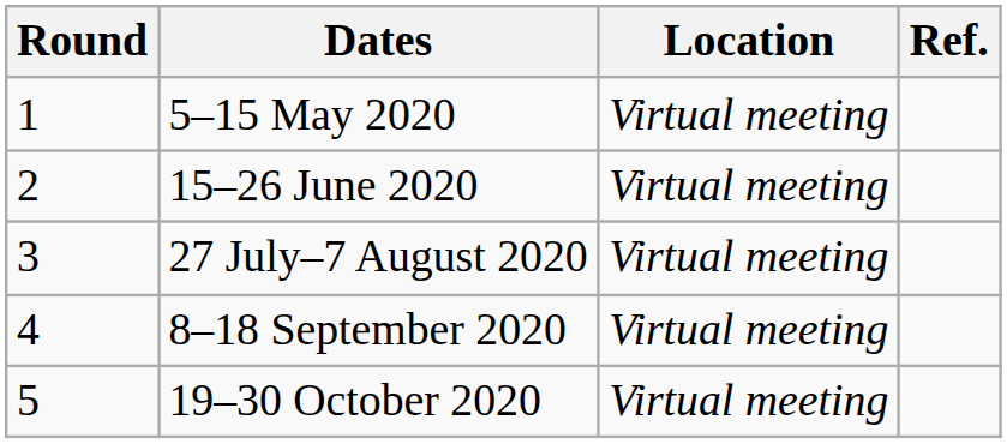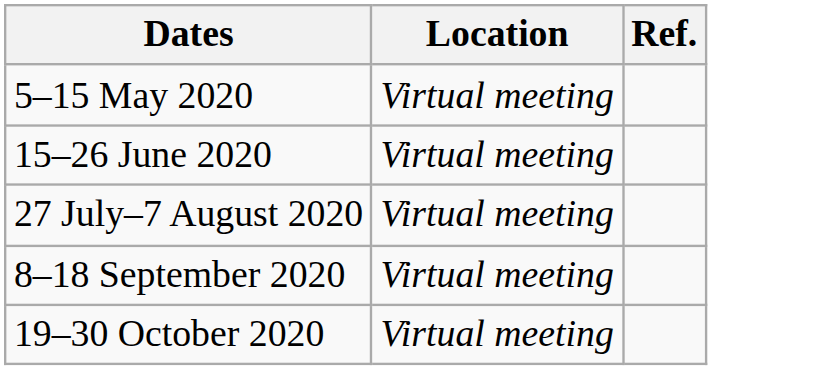 <table class="wikitable sortable">
 <tr>
-<th>Round</th>
 <th>Dates</th>
 <th>Location</th>
 <th>Ref.</th>
 </tr>
 <tr>
-<td>1</td>
 <td>5–15 May 2020</td>
 <td><em>Virtual meeting</em></td>
 <td></td>
 </tr>
 <tr>
-<td>2</td>
 <td>15–26 June 2020</td>
 <td><em>Virtual meeting</em></td>
 <td></td>
 </tr>
 <tr>
-<td>3</td>
 <td>27 July–7 August 2020</td>
 <td><em>Virtual meeting</em></td>
 <td></td>
 </tr>
 <tr>
-<td>4</td>
 <td>8–18 September 2020</td>
 <td><em>Virtual meeting</em></td>
 <td></td>
 </tr>
 <tr>
-<td>5</td>
 <td>19–30 October 2020</td>
 <td><em>Virtual meeting</em></td>
 <td></td>
 </tr>
 </table>
